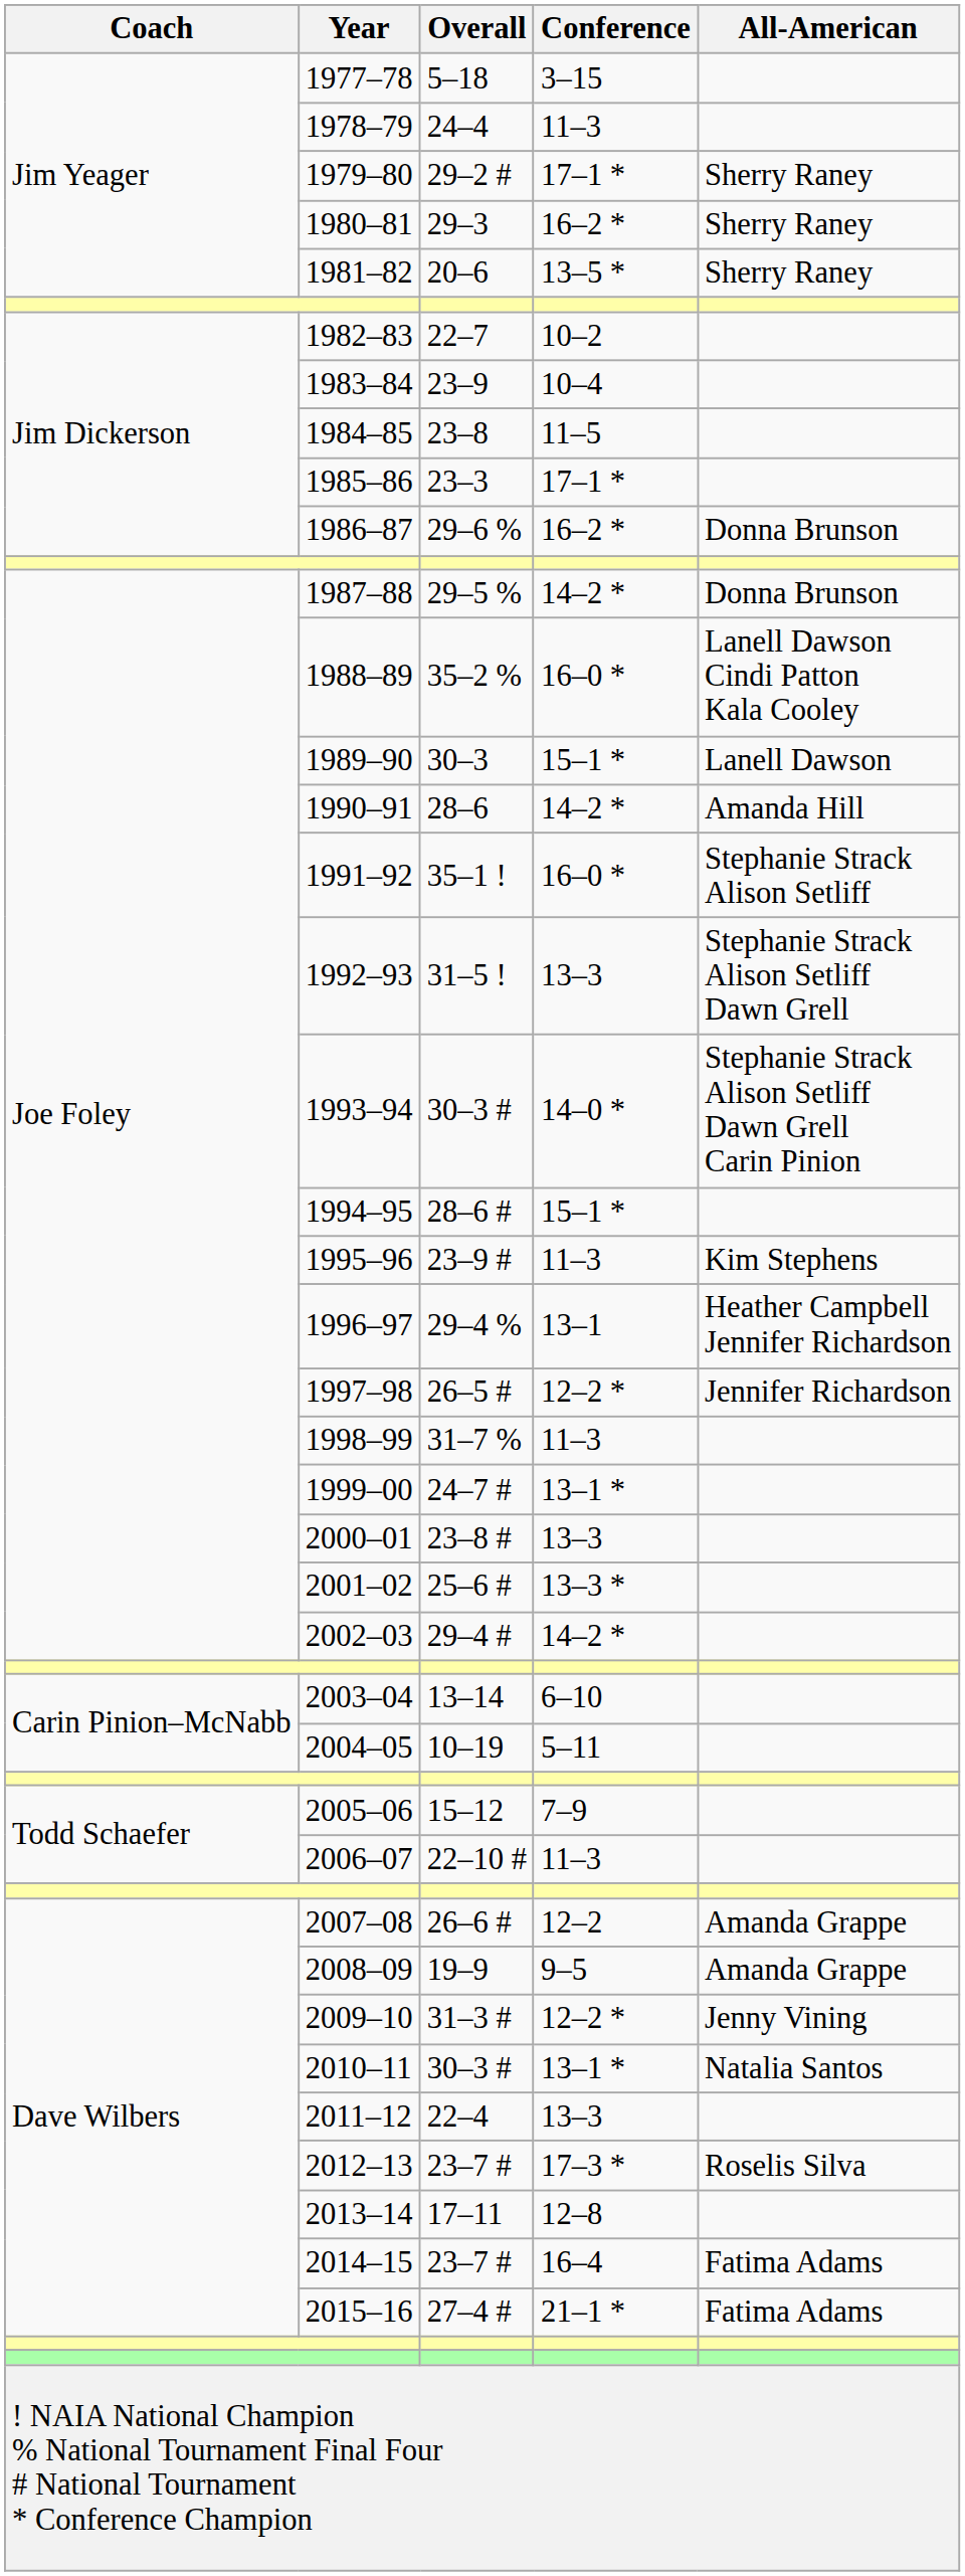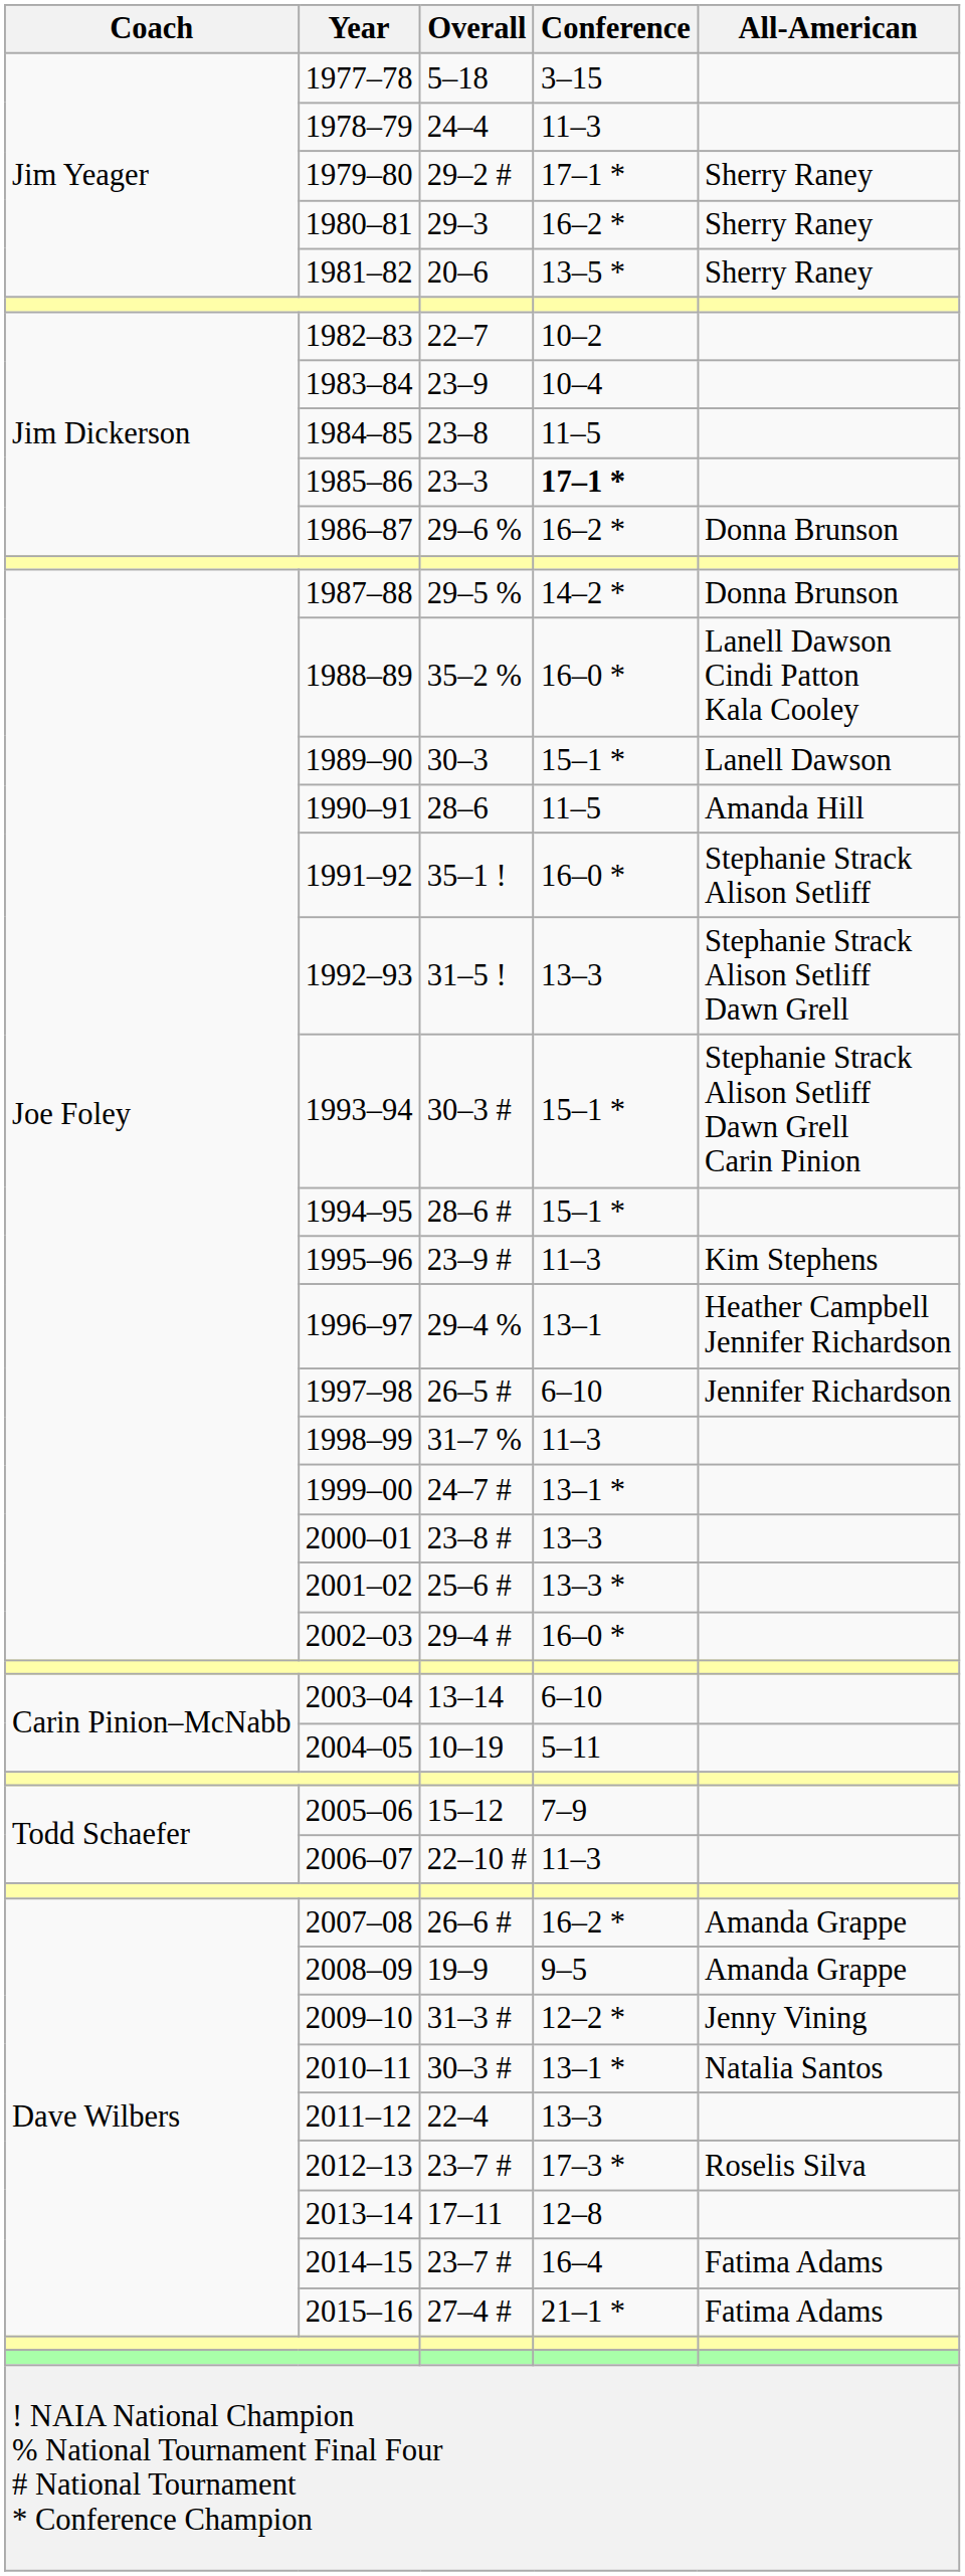 <table class="wikitable">
 <tr>
 <th>Coach</th>
 <th>Year</th>
 <th>Overall</th>
 <th>Conference</th>
 <th>All-American</th>
 </tr>
 <tr>
 <td rowspan=5>Jim Yeager</td>
 <td>1977–78</td>
 <td>5–18</td>
 <td>3–15</td>
 <td></td>
 </tr>
 <tr>
 <td>1978–79</td>
 <td>24–4</td>
 <td>11–3</td>
 <td></td>
 </tr>
 <tr>
 <td>1979–80</td>
 <td>29–2 #</td>
 <td>17–1 *</td>
 <td>Sherry Raney</td>
 </tr>
 <tr>
 <td>1980–81</td>
 <td>29–3</td>
 <td>16–2 *</td>
 <td>Sherry Raney</td>
 </tr>
 <tr>
 <td>1981–82</td>
 <td>20–6</td>
 <td>13–5 *</td>
 <td>Sherry Raney</td>
 </tr>
 <tr bgcolor=#ffffa9>
 <td colspan=2><strong></strong></td>
 <td><strong></strong></td>
 <td><strong></strong></td>
 <td></td>
 </tr>
 <tr>
 <td rowspan=5>Jim Dickerson</td>
 <td>1982–83</td>
 <td>22–7</td>
 <td>10–2</td>
 <td></td>
 </tr>
 <tr>
 <td>1983–84</td>
 <td>23–9</td>
 <td>10–4</td>
 <td></td>
 </tr>
 <tr>
 <td>1984–85</td>
 <td>23–8</td>
 <td>11–5</td>
 <td></td>
 </tr>
 <tr>
 <td>1985–86</td>
 <td>23–3</td>
-<td>17–1 *</td>
+<td><strong>17–1 *</strong></td>
 <td></td>
 </tr>
 <tr>
 <td>1986–87</td>
 <td>29–6 %</td>
 <td>16–2 *</td>
 <td>Donna Brunson</td>
 </tr>
 <tr bgcolor=#ffffa9>
 <td colspan=2><strong></strong></td>
 <td><strong></strong></td>
 <td><strong></strong></td>
 <td></td>
 </tr>
 <tr>
 <td rowspan=16>Joe Foley</td>
 <td>1987–88</td>
 <td>29–5 %</td>
 <td>14–2 *</td>
 <td>Donna Brunson</td>
 </tr>
 <tr>
 <td>1988–89</td>
 <td>35–2 %</td>
 <td>16–0 *</td>
 <td>Lanell Dawson<br>Cindi Patton<br>Kala Cooley</td>
 </tr>
 <tr>
 <td>1989–90</td>
 <td>30–3</td>
 <td>15–1 *</td>
 <td>Lanell Dawson</td>
 </tr>
 <tr>
 <td>1990–91</td>
 <td>28–6</td>
-<td>14–2 *</td>
+<td>11–5</td>
 <td>Amanda Hill</td>
 </tr>
 <tr>
 <td>1991–92</td>
 <td>35–1 !</td>
 <td>16–0 *</td>
 <td>Stephanie Strack<br>Alison Setliff</td>
 </tr>
 <tr>
 <td>1992–93</td>
 <td>31–5 !</td>
 <td>13–3</td>
 <td>Stephanie Strack<br>Alison Setliff<br>Dawn Grell</td>
 </tr>
 <tr>
 <td>1993–94</td>
 <td>30–3 #</td>
-<td>14–0 *</td>
+<td>15–1 *</td>
 <td>Stephanie Strack<br>Alison Setliff<br>Dawn Grell<br>Carin Pinion</td>
 </tr>
 <tr>
 <td>1994–95</td>
 <td>28–6 #</td>
 <td>15–1 *</td>
 <td></td>
 </tr>
 <tr>
 <td>1995–96</td>
 <td>23–9 #</td>
 <td>11–3</td>
 <td>Kim Stephens</td>
 </tr>
 <tr>
 <td>1996–97</td>
 <td>29–4 %</td>
 <td>13–1</td>
 <td>Heather Campbell<br>Jennifer Richardson</td>
 </tr>
 <tr>
 <td>1997–98</td>
 <td>26–5 #</td>
-<td>12–2 *</td>
+<td>6–10</td>
 <td>Jennifer Richardson</td>
 </tr>
 <tr>
 <td>1998–99</td>
 <td>31–7 %</td>
 <td>11–3</td>
 <td></td>
 </tr>
 <tr>
 <td>1999–00</td>
 <td>24–7 #</td>
 <td>13–1 *</td>
 <td></td>
 </tr>
 <tr>
 <td>2000–01</td>
 <td>23–8 #</td>
 <td>13–3</td>
 <td></td>
 </tr>
 <tr>
 <td>2001–02</td>
 <td>25–6 #</td>
 <td>13–3 *</td>
 <td></td>
 </tr>
 <tr>
 <td>2002–03</td>
 <td>29–4 #</td>
-<td>14–2 *</td>
+<td>16–0 *</td>
 <td></td>
 </tr>
 <tr bgcolor=#ffffa9>
 <td colspan=2><strong></strong></td>
 <td><strong></strong></td>
 <td><strong></strong></td>
 <td></td>
 </tr>
 <tr>
 <td rowspan=2>Carin Pinion–McNabb</td>
 <td>2003–04</td>
 <td>13–14</td>
 <td>6–10</td>
 <td></td>
 </tr>
 <tr>
 <td>2004–05</td>
 <td>10–19</td>
 <td>5–11</td>
 <td></td>
 </tr>
 <tr bgcolor=#ffffa9>
 <td colspan=2><strong></strong></td>
 <td><strong></strong></td>
 <td><strong></strong></td>
 <td></td>
 </tr>
 <tr>
 <td rowspan=2>Todd Schaefer</td>
 <td>2005–06</td>
 <td>15–12</td>
 <td>7–9</td>
 <td></td>
 </tr>
 <tr>
 <td>2006–07</td>
 <td>22–10 #</td>
 <td>11–3</td>
 <td></td>
 </tr>
 <tr bgcolor=#ffffa9>
 <td colspan=2><strong></strong></td>
 <td><strong></strong></td>
 <td><strong></strong></td>
 <td></td>
 </tr>
 <tr>
 <td rowspan=9>Dave Wilbers</td>
 <td>2007–08</td>
 <td>26–6 #</td>
-<td>12–2</td>
+<td>16–2 *</td>
 <td>Amanda Grappe</td>
 </tr>
 <tr>
 <td>2008–09</td>
 <td>19–9</td>
 <td>9–5</td>
 <td>Amanda Grappe</td>
 </tr>
 <tr>
 <td>2009–10</td>
 <td>31–3 #</td>
 <td>12–2 *</td>
 <td>Jenny Vining</td>
 </tr>
 <tr>
 <td>2010–11</td>
 <td>30–3 #</td>
 <td>13–1 *</td>
 <td>Natalia Santos</td>
 </tr>
 <tr>
 <td>2011–12</td>
 <td>22–4</td>
 <td>13–3</td>
 <td></td>
 </tr>
 <tr>
 <td>2012–13</td>
 <td>23–7 #</td>
 <td>17–3 *</td>
 <td>Roselis Silva</td>
 </tr>
 <tr>
 <td>2013–14</td>
 <td>17–11</td>
 <td>12–8</td>
 <td></td>
 </tr>
 <tr>
 <td>2014–15</td>
 <td>23–7 #</td>
 <td>16–4</td>
 <td>Fatima Adams</td>
 </tr>
 <tr>
 <td>2015–16</td>
 <td>27–4 #</td>
 <td>21–1 *</td>
 <td>Fatima Adams</td>
 </tr>
 <tr bgcolor=#ffffa9>
 <td colspan=2><strong></strong></td>
 <td><strong></strong></td>
 <td><strong></strong></td>
 <td></td>
 </tr>
 <tr bgcolor=#a9ffa9>
 <td colspan=2></td>
 <td><strong></strong></td>
 <td><strong></strong></td>
 <td></td>
 </tr>
 <tr bgcolor=#f2f2f2>
 <td colspan=5 height=100>! NAIA National Champion<br>% National Tournament Final Four<br># National Tournament<br>* Conference Champion</td>
 </tr>
 </table>
